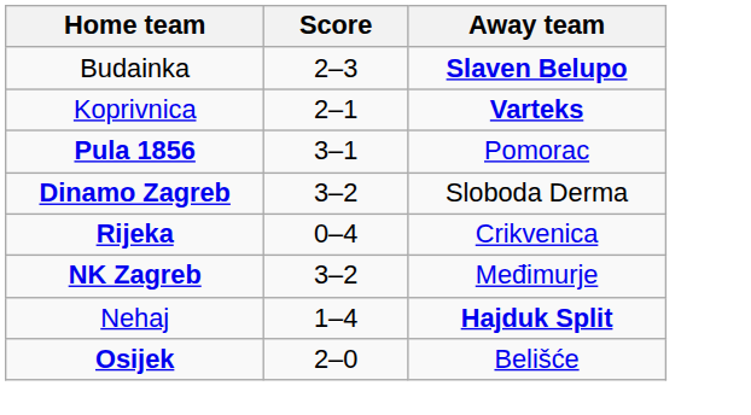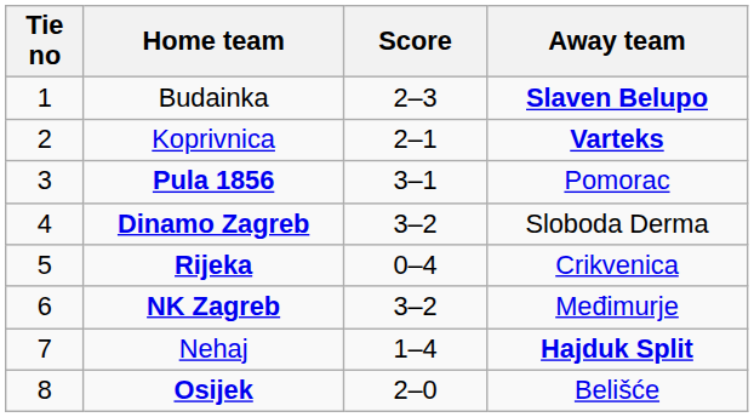 <table class="wikitable" style="text-align: center">
 <tr>
+<th width=40>Tie no</th>
 <th width=150>Home team</th>
 <th width=80>Score</th>
 <th width=150>Away team</th>
 </tr>
 <tr>
+<td>1</td>
 <td>Budainka</td>
 <td>2–3</td>
 <td><strong><a href='#'>Slaven Belupo</a></strong></td>
 </tr>
 <tr>
+<td>2</td>
 <td><a href='#'>Koprivnica</a></td>
 <td>2–1</td>
 <td><strong><a href='#'>Varteks</a></strong></td>
 </tr>
 <tr>
+<td>3</td>
 <td><strong><a href='#'>Pula 1856</a></strong></td>
 <td>3–1</td>
 <td><a href='#'>Pomorac</a></td>
 </tr>
 <tr>
+<td>4</td>
 <td><strong><a href='#'>Dinamo Zagreb</a></strong></td>
 <td>3–2</td>
 <td>Sloboda Derma</td>
 </tr>
 <tr>
+<td>5</td>
 <td><strong><a href='#'>Rijeka</a></strong></td>
 <td>0–4</td>
 <td><a href='#'>Crikvenica</a></td>
 </tr>
 <tr>
+<td>6</td>
 <td><strong><a href='#'>NK Zagreb</a></strong></td>
 <td>3–2</td>
 <td><a href='#'>Međimurje</a></td>
 </tr>
 <tr>
+<td>7</td>
 <td><a href='#'>Nehaj</a></td>
 <td>1–4</td>
 <td><strong><a href='#'>Hajduk Split</a></strong></td>
 </tr>
 <tr>
+<td>8</td>
 <td><strong><a href='#'>Osijek</a></strong></td>
 <td>2–0</td>
 <td><a href='#'>Belišće</a></td>
 </tr>
 </table>
